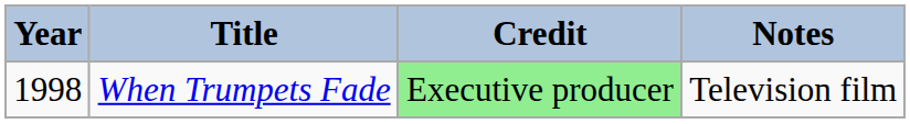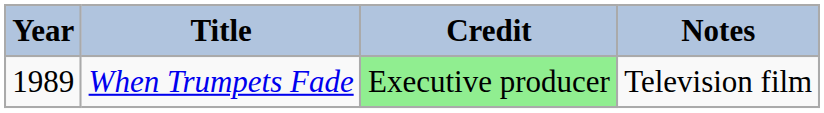 <table class="wikitable" style="font-size:95%;">
 <tr>
 <th style="background:#B0C4DE;">Year</th>
 <th style="background:#B0C4DE;">Title</th>
 <th style="background:#B0C4DE;">Credit</th>
 <th style="background:#B0C4DE;">Notes</th>
 </tr>
 <tr>
-<td>1998</td>
+<td>1989</td>
 <td><em><a href='#'>When Trumpets Fade</a></em></td>
 <td style="background: lightgreen;">Executive producer</td>
 <td>Television film</td>
 </tr>
 </table>
